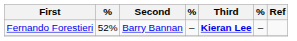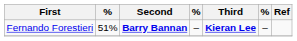 <table class="wikitable">
 <tr>
 <th align="center">First</th>
 <th align="center">%</th>
 <th align="center">Second</th>
 <th align="center">%</th>
 <th align="center">Third</th>
 <th align="center">%</th>
 <th align="center">Ref</th>
 </tr>
 <tr>
 <td> <a href='#'>Fernando Forestieri</a></td>
-<td align="center">52%</td>
-<td> <a href='#'>Barry Bannan</a></td>
+<td align="center">51%</td>
+<td><strong> <a href='#'>Barry Bannan</a></strong></td>
 <td align="center">–</td>
 <td><strong> <a href='#'>Kieran Lee</a></strong></td>
 <td align="center">–</td>
 <td></td>
 </tr>
 <tr>
 </tr>
 </table>
